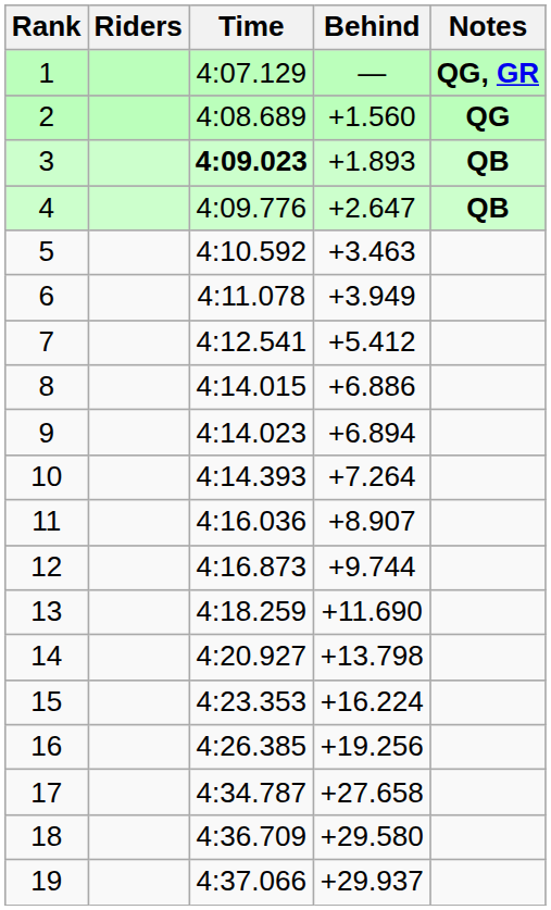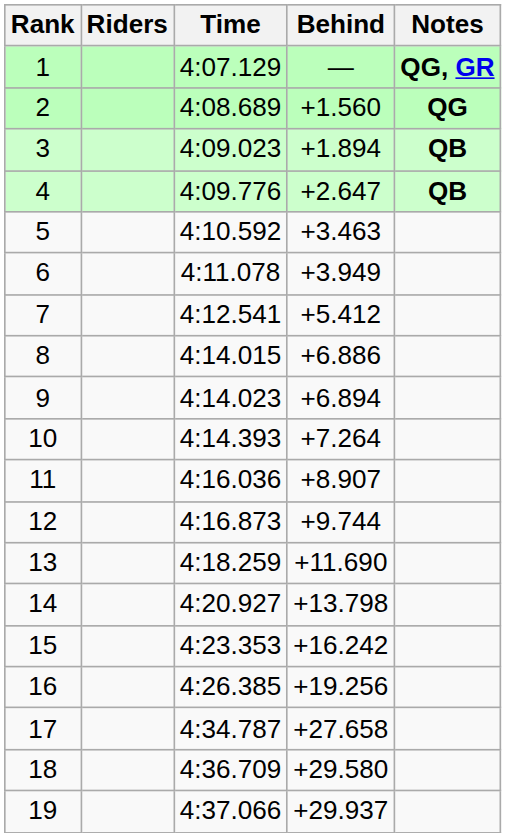 <table class="wikitable sortable" style="text-align:center">
 <tr>
 <th>Rank</th>
 <th>Riders</th>
 <th>Time</th>
 <th>Behind</th>
 <th>Notes</th>
 </tr>
 <tr bgcolor=bbffbb>
 <td>1</td>
 <td align=left></td>
 <td>4:07.129</td>
 <td>—</td>
 <td><strong>QG, <a href='#'>GR</a></strong></td>
 </tr>
 <tr bgcolor=bbffbb>
 <td>2</td>
 <td align=left></td>
 <td>4:08.689</td>
 <td>+1.560</td>
 <td><strong>QG</strong></td>
 </tr>
 <tr bgcolor=ccffcc>
 <td>3</td>
 <td align=left></td>
-<td><strong>4:09.023</strong></td>
-<td>+1.893</td>
+<td>4:09.023</td>
+<td>+1.894</td>
 <td><strong>QB</strong></td>
 </tr>
 <tr bgcolor=ccffcc>
 <td>4</td>
 <td align=left></td>
 <td>4:09.776</td>
 <td>+2.647</td>
 <td><strong>QB</strong></td>
 </tr>
 <tr>
 <td>5</td>
 <td align=left></td>
 <td>4:10.592</td>
 <td>+3.463</td>
 <td></td>
 </tr>
 <tr>
 <td>6</td>
 <td align=left></td>
 <td>4:11.078</td>
 <td>+3.949</td>
 <td></td>
 </tr>
 <tr>
 <td>7</td>
 <td align=left></td>
 <td>4:12.541</td>
 <td>+5.412</td>
 <td></td>
 </tr>
 <tr>
 <td>8</td>
 <td align=left></td>
 <td>4:14.015</td>
 <td>+6.886</td>
 <td></td>
 </tr>
 <tr>
 <td>9</td>
 <td align=left></td>
 <td>4:14.023</td>
 <td>+6.894</td>
 <td></td>
 </tr>
 <tr>
 <td>10</td>
 <td align=left></td>
 <td>4:14.393</td>
 <td>+7.264</td>
 <td></td>
 </tr>
 <tr>
 <td>11</td>
 <td align=left></td>
 <td>4:16.036</td>
 <td>+8.907</td>
 <td></td>
 </tr>
 <tr>
 <td>12</td>
 <td align=left></td>
 <td>4:16.873</td>
 <td>+9.744</td>
 <td></td>
 </tr>
 <tr>
 <td>13</td>
 <td align=left></td>
 <td>4:18.259</td>
 <td>+11.690</td>
 <td></td>
 </tr>
 <tr>
 <td>14</td>
 <td align=left></td>
 <td>4:20.927</td>
 <td>+13.798</td>
 <td></td>
 </tr>
 <tr>
 <td>15</td>
 <td align=left></td>
 <td>4:23.353</td>
-<td>+16.224</td>
+<td>+16.242</td>
 <td></td>
 </tr>
 <tr>
 <td>16</td>
 <td align=left></td>
 <td>4:26.385</td>
 <td>+19.256</td>
 <td></td>
 </tr>
 <tr>
 <td>17</td>
 <td align=left></td>
 <td>4:34.787</td>
 <td>+27.658</td>
 <td></td>
 </tr>
 <tr>
 <td>18</td>
 <td align=left></td>
 <td>4:36.709</td>
 <td>+29.580</td>
 <td></td>
 </tr>
 <tr>
 <td>19</td>
 <td align=left></td>
 <td>4:37.066</td>
 <td>+29.937</td>
 <td></td>
 </tr>
 </table>
